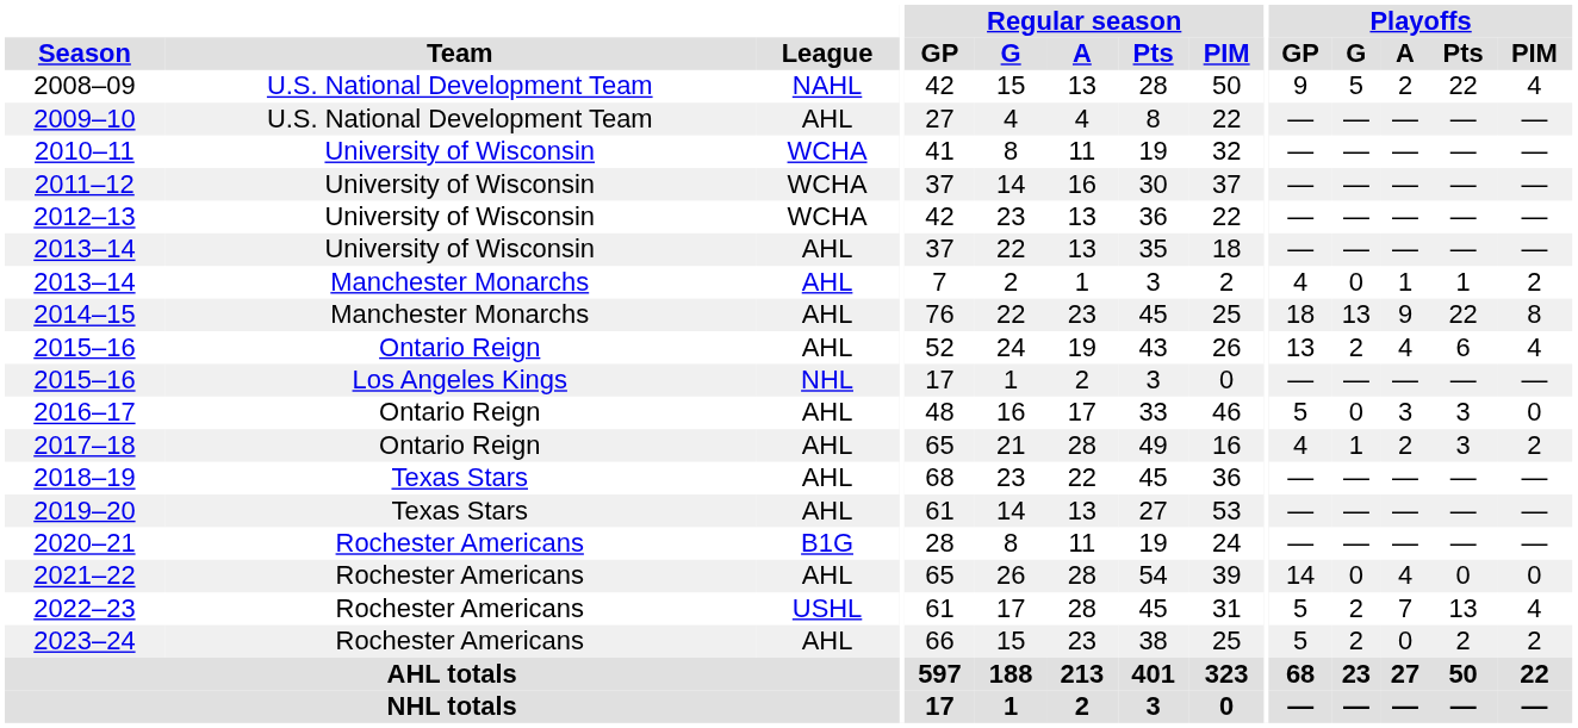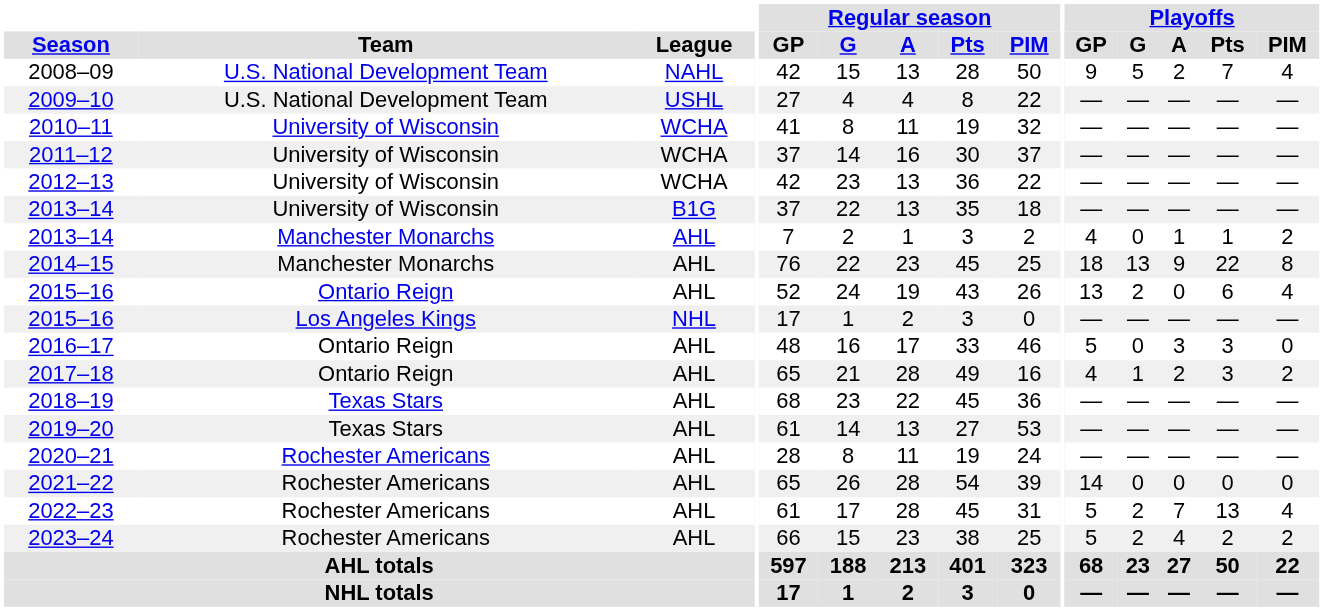 <table border="0" cellpadding="1" cellspacing="0" style="text-align:center; width:60em">
 <tr bgcolor="#e0e0e0">
 <th colspan="3" bgcolor="#ffffff"></th>
 <th rowspan="99" bgcolor="#ffffff"></th>
 <th colspan="5"><a href='#'>Regular season</a></th>
 <th rowspan="99" bgcolor="#ffffff"></th>
 <th colspan="5"><a href='#'>Playoffs</a></th>
 </tr>
 <tr bgcolor="#e0e0e0">
 <th><a href='#'>Season</a></th>
 <th>Team</th>
 <th>League</th>
 <th>GP</th>
 <th><a href='#'>G</a></th>
 <th><a href='#'>A</a></th>
 <th><a href='#'>Pts</a></th>
 <th><a href='#'>PIM</a></th>
 <th>GP</th>
 <th>G</th>
 <th>A</th>
 <th>Pts</th>
 <th>PIM</th>
 </tr>
 <tr>
 <td>2008–09</td>
 <td><a href='#'>U.S. National Development Team</a></td>
 <td><a href='#'>NAHL</a></td>
 <td>42</td>
 <td>15</td>
 <td>13</td>
 <td>28</td>
 <td>50</td>
 <td>9</td>
 <td>5</td>
 <td>2</td>
-<td>22</td>
+<td>7</td>
 <td>4</td>
 </tr>
 <tr bgcolor="#f0f0f0">
 <td><a href='#'>2009–10</a></td>
 <td>U.S. National Development Team</td>
-<td>AHL</td>
+<td><a href='#'>USHL</a></td>
 <td>27</td>
 <td>4</td>
 <td>4</td>
 <td>8</td>
 <td>22</td>
 <td>—</td>
 <td>—</td>
 <td>—</td>
 <td>—</td>
 <td>—</td>
 </tr>
 <tr>
 <td><a href='#'>2010–11</a></td>
 <td><a href='#'>University of Wisconsin</a></td>
 <td><a href='#'>WCHA</a></td>
 <td>41</td>
 <td>8</td>
 <td>11</td>
 <td>19</td>
 <td>32</td>
 <td>—</td>
 <td>—</td>
 <td>—</td>
 <td>—</td>
 <td>—</td>
 </tr>
 <tr bgcolor="#f0f0f0">
 <td><a href='#'>2011–12</a></td>
 <td>University of Wisconsin</td>
 <td>WCHA</td>
 <td>37</td>
 <td>14</td>
 <td>16</td>
 <td>30</td>
 <td>37</td>
 <td>—</td>
 <td>—</td>
 <td>—</td>
 <td>—</td>
 <td>—</td>
 </tr>
 <tr>
 <td><a href='#'>2012–13</a></td>
 <td>University of Wisconsin</td>
 <td>WCHA</td>
 <td>42</td>
 <td>23</td>
 <td>13</td>
 <td>36</td>
 <td>22</td>
 <td>—</td>
 <td>—</td>
 <td>—</td>
 <td>—</td>
 <td>—</td>
 </tr>
 <tr bgcolor="#f0f0f0">
 <td><a href='#'>2013–14</a></td>
 <td>University of Wisconsin</td>
-<td>AHL</td>
+<td><a href='#'>B1G</a></td>
 <td>37</td>
 <td>22</td>
 <td>13</td>
 <td>35</td>
 <td>18</td>
 <td>—</td>
 <td>—</td>
 <td>—</td>
 <td>—</td>
 <td>—</td>
 </tr>
 <tr>
 <td><a href='#'>2013–14</a></td>
 <td><a href='#'>Manchester Monarchs</a></td>
 <td><a href='#'>AHL</a></td>
 <td>7</td>
 <td>2</td>
 <td>1</td>
 <td>3</td>
 <td>2</td>
 <td>4</td>
 <td>0</td>
 <td>1</td>
 <td>1</td>
 <td>2</td>
 </tr>
 <tr bgcolor="#f0f0f0">
 <td><a href='#'>2014–15</a></td>
 <td>Manchester Monarchs</td>
 <td>AHL</td>
 <td>76</td>
 <td>22</td>
 <td>23</td>
 <td>45</td>
 <td>25</td>
 <td>18</td>
 <td>13</td>
 <td>9</td>
 <td>22</td>
 <td>8</td>
 </tr>
 <tr>
 <td><a href='#'>2015–16</a></td>
 <td><a href='#'>Ontario Reign</a></td>
 <td>AHL</td>
 <td>52</td>
 <td>24</td>
 <td>19</td>
 <td>43</td>
 <td>26</td>
 <td>13</td>
 <td>2</td>
-<td>4</td>
+<td>0</td>
 <td>6</td>
 <td>4</td>
 </tr>
 <tr bgcolor="#f0f0f0">
 <td><a href='#'>2015–16</a></td>
 <td><a href='#'>Los Angeles Kings</a></td>
 <td><a href='#'>NHL</a></td>
 <td>17</td>
 <td>1</td>
 <td>2</td>
 <td>3</td>
 <td>0</td>
 <td>—</td>
 <td>—</td>
 <td>—</td>
 <td>—</td>
 <td>—</td>
 </tr>
 <tr>
 <td><a href='#'>2016–17</a></td>
 <td>Ontario Reign</td>
 <td>AHL</td>
 <td>48</td>
 <td>16</td>
 <td>17</td>
 <td>33</td>
 <td>46</td>
 <td>5</td>
 <td>0</td>
 <td>3</td>
 <td>3</td>
 <td>0</td>
 </tr>
 <tr bgcolor="#f0f0f0">
 <td><a href='#'>2017–18</a></td>
 <td>Ontario Reign</td>
 <td>AHL</td>
 <td>65</td>
 <td>21</td>
 <td>28</td>
 <td>49</td>
 <td>16</td>
 <td>4</td>
 <td>1</td>
 <td>2</td>
 <td>3</td>
 <td>2</td>
 </tr>
 <tr>
 <td><a href='#'>2018–19</a></td>
 <td><a href='#'>Texas Stars</a></td>
 <td>AHL</td>
 <td>68</td>
 <td>23</td>
 <td>22</td>
 <td>45</td>
 <td>36</td>
 <td>—</td>
 <td>—</td>
 <td>—</td>
 <td>—</td>
 <td>—</td>
 </tr>
 <tr bgcolor="#f0f0f0">
 <td><a href='#'>2019–20</a></td>
 <td>Texas Stars</td>
 <td>AHL</td>
 <td>61</td>
 <td>14</td>
 <td>13</td>
 <td>27</td>
 <td>53</td>
 <td>—</td>
 <td>—</td>
 <td>—</td>
 <td>—</td>
 <td>—</td>
 </tr>
 <tr>
 <td><a href='#'>2020–21</a></td>
 <td><a href='#'>Rochester Americans</a></td>
-<td><a href='#'>B1G</a></td>
+<td>AHL</td>
 <td>28</td>
 <td>8</td>
 <td>11</td>
 <td>19</td>
 <td>24</td>
 <td>—</td>
 <td>—</td>
 <td>—</td>
 <td>—</td>
 <td>—</td>
 </tr>
 <tr bgcolor="#f0f0f0">
 <td><a href='#'>2021–22</a></td>
 <td>Rochester Americans</td>
 <td>AHL</td>
 <td>65</td>
 <td>26</td>
 <td>28</td>
 <td>54</td>
 <td>39</td>
 <td>14</td>
 <td>0</td>
-<td>4</td>
+<td>0</td>
 <td>0</td>
 <td>0</td>
 </tr>
 <tr>
 <td><a href='#'>2022–23</a></td>
 <td>Rochester Americans</td>
-<td><a href='#'>USHL</a></td>
+<td>AHL</td>
 <td>61</td>
 <td>17</td>
 <td>28</td>
 <td>45</td>
 <td>31</td>
 <td>5</td>
 <td>2</td>
 <td>7</td>
 <td>13</td>
 <td>4</td>
 </tr>
 <tr bgcolor="#f0f0f0">
 <td><a href='#'>2023–24</a></td>
 <td>Rochester Americans</td>
 <td>AHL</td>
 <td>66</td>
 <td>15</td>
 <td>23</td>
 <td>38</td>
 <td>25</td>
 <td>5</td>
 <td>2</td>
-<td>0</td>
+<td>4</td>
 <td>2</td>
 <td>2</td>
 </tr>
 <tr bgcolor="#e0e0e0">
 <th colspan="3">AHL totals</th>
 <th>597</th>
 <th>188</th>
 <th>213</th>
 <th>401</th>
 <th>323</th>
 <th>68</th>
 <th>23</th>
 <th>27</th>
 <th>50</th>
 <th>22</th>
 </tr>
 <tr bgcolor="#e0e0e0">
 <th colspan="3">NHL totals</th>
 <th>17</th>
 <th>1</th>
 <th>2</th>
 <th>3</th>
 <th>0</th>
 <th>—</th>
 <th>—</th>
 <th>—</th>
 <th>—</th>
 <th>—</th>
 </tr>
 </table>
